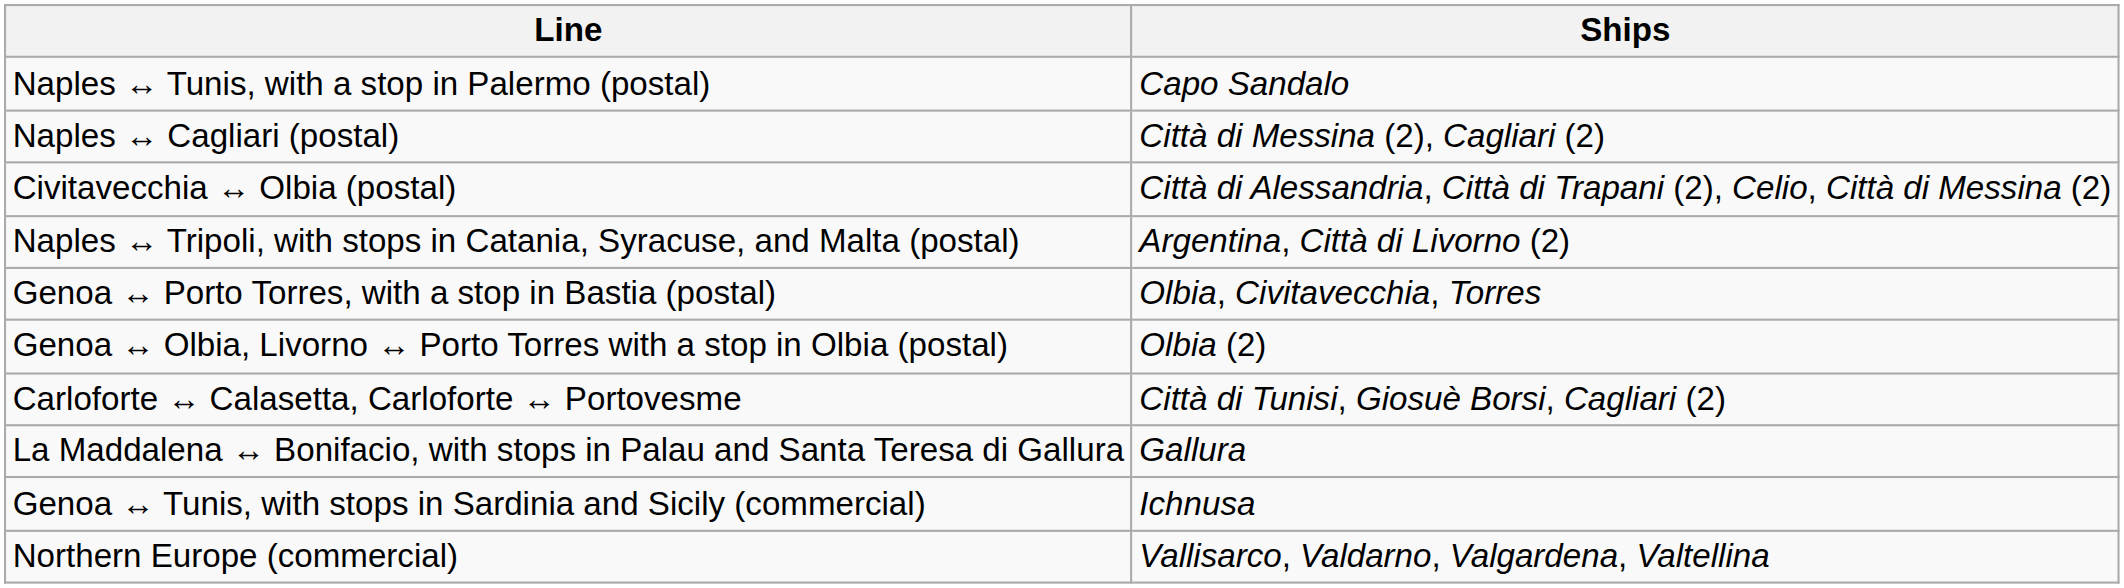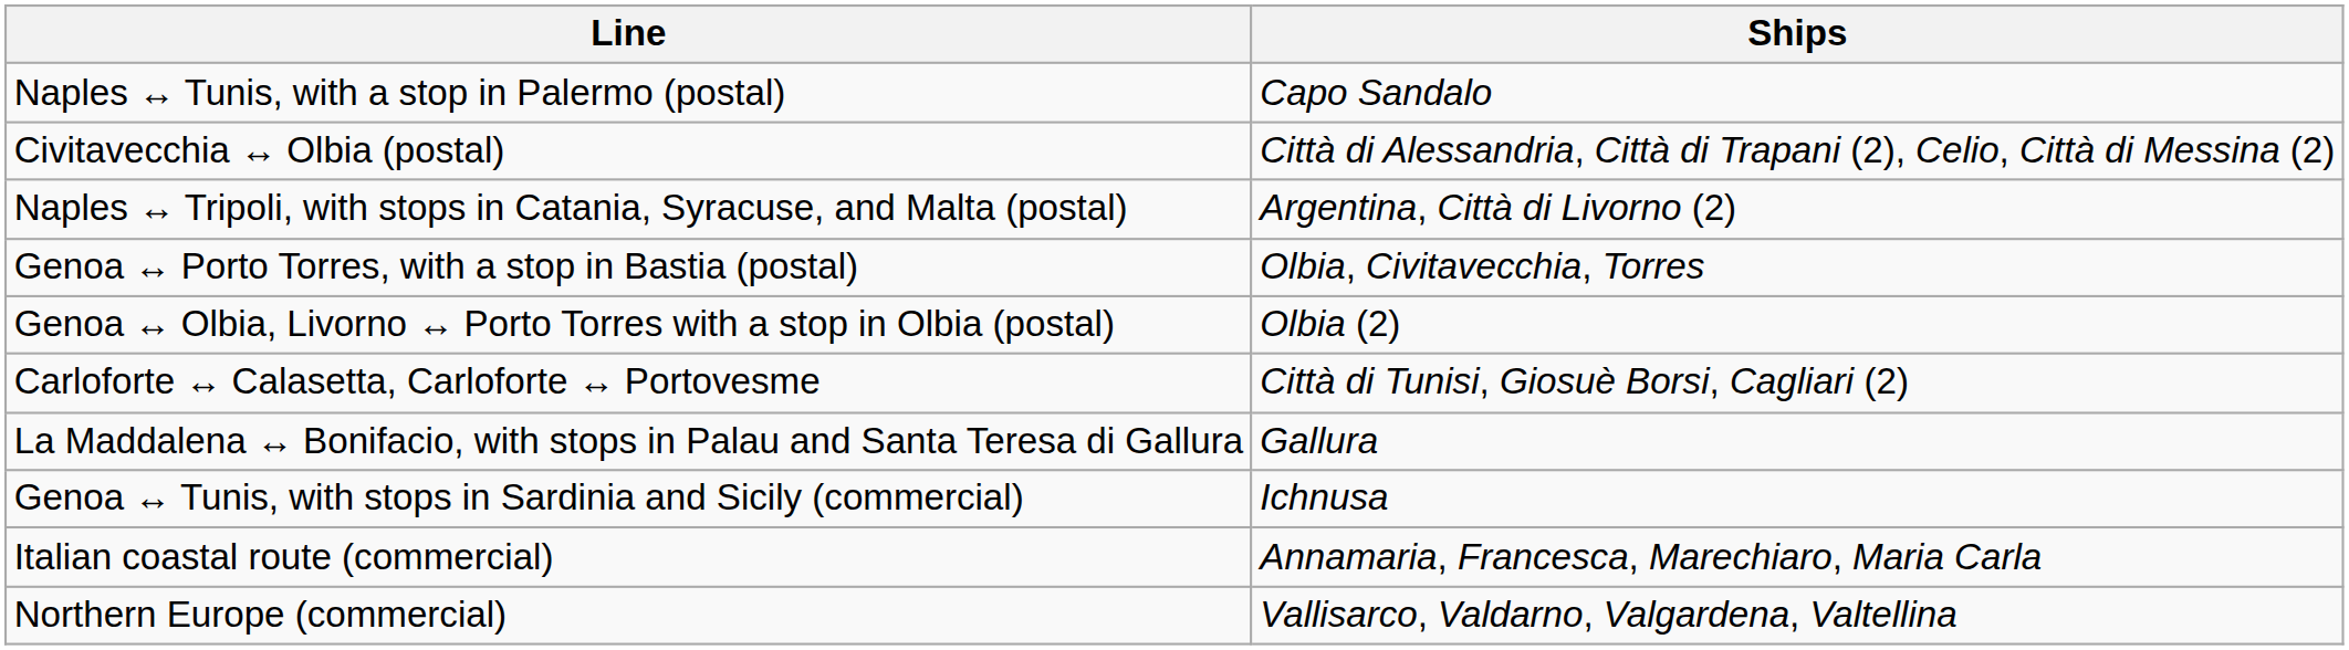 <table class="wikitable">
 <tr>
 <th>Line</th>
 <th>Ships</th>
 </tr>
 <tr>
 <td>Naples ↔ Tunis, with a stop in Palermo (postal)</td>
 <td><em>Capo Sandalo</em></td>
-</tr>
-<tr>
-<td>Naples ↔ Cagliari (postal)</td>
-<td><em>Città di Messina</em> (2), <em>Cagliari</em> (2)</td>
 </tr>
 <tr>
 <td>Civitavecchia ↔ Olbia (postal)</td>
 <td><em>Città di Alessandria</em>, <em>Città di Trapani</em> (2), <em>Celio</em>, <em>Città di Messina</em> (2)</td>
 </tr>
 <tr>
 <td>Naples ↔ Tripoli, with stops in Catania, Syracuse, and Malta (postal)</td>
 <td><em>Argentina</em>, <em>Città di Livorno</em> (2)</td>
 </tr>
 <tr>
 <td>Genoa ↔ Porto Torres, with a stop in Bastia (postal)</td>
 <td><em>Olbia</em>, <em>Civitavecchia</em>, <em>Torres</em></td>
 </tr>
 <tr>
 <td>Genoa ↔ Olbia, Livorno ↔ Porto Torres with a stop in Olbia (postal)</td>
 <td><em>Olbia</em> (2)</td>
 </tr>
 <tr>
 <td>Carloforte ↔ Calasetta, Carloforte ↔ Portovesme</td>
 <td><em>Città di Tunisi</em>, <em>Giosuè Borsi</em>, <em>Cagliari</em> (2)</td>
 </tr>
 <tr>
 <td>La Maddalena ↔ Bonifacio, with stops in Palau and Santa Teresa di Gallura</td>
 <td><em>Gallura</em></td>
 </tr>
 <tr>
 <td>Genoa ↔ Tunis, with stops in Sardinia and Sicily (commercial)</td>
 <td><em>Ichnusa</em></td>
 </tr>
 <tr>
+<td>Italian coastal route (commercial)</td>
+<td><em>Annamaria</em>, <em>Francesca</em>, <em>Marechiaro</em>, <em>Maria Carla</em></td>
+</tr>
+<tr>
 <td>Northern Europe (commercial)</td>
 <td><em>Vallisarco</em>, <em>Valdarno</em>, <em>Valgardena</em>, <em>Valtellina</em></td>
 </tr>
 </table>
